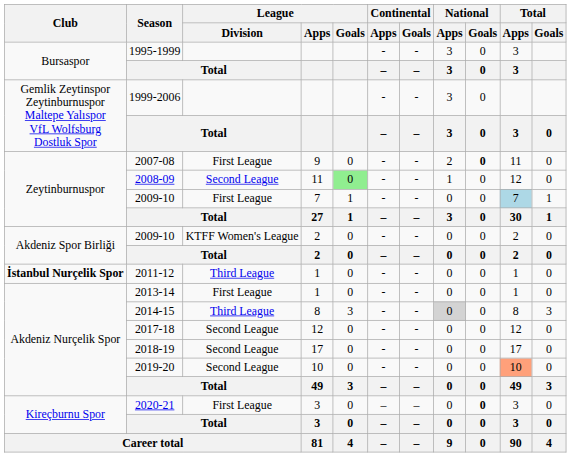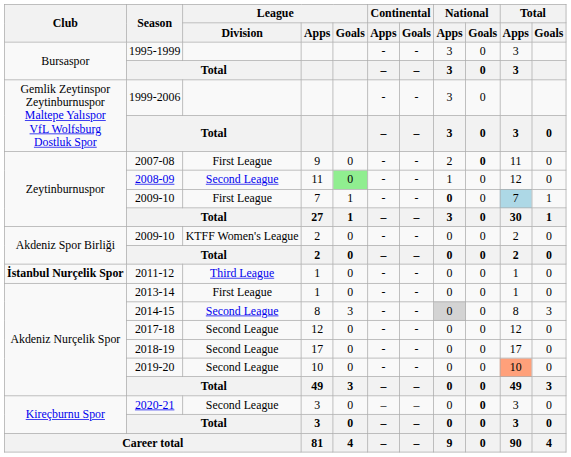 <table class="wikitable" style="text-align: center;">
 <tr>
 <th rowspan="2">Club</th>
 <th rowspan="2">Season</th>
 <th colspan="3">League</th>
 <th colspan="2">Continental</th>
 <th colspan="2">National</th>
 <th colspan="2">Total</th>
 </tr>
 <tr>
 <th>Division</th>
 <th>Apps</th>
 <th>Goals</th>
 <th>Apps</th>
 <th>Goals</th>
 <th>Apps</th>
 <th>Goals</th>
 <th>Apps</th>
 <th>Goals</th>
 </tr>
 <tr>
 <td rowspan=2>Bursaspor</td>
 <td>1995-1999</td>
 <td></td>
 <td></td>
 <td></td>
 <td>-</td>
 <td>-</td>
 <td>3</td>
 <td>0</td>
 <td>3</td>
 <td></td>
 </tr>
 <tr>
 <th colspan="2">Total</th>
 <th></th>
 <th></th>
 <th>–</th>
 <th>–</th>
 <th>3</th>
 <th>0</th>
 <th>3</th>
 <th></th>
 </tr>
 <tr>
 <td rowspan=2>Gemlik Zeytinspor<br>Zeytinburnuspor<br><a href='#'>Maltepe Yalıspor</a><br><a href='#'>VfL Wolfsburg</a><br><a href='#'>Dostluk Spor</a></td>
 <td>1999-2006</td>
 <td></td>
 <td></td>
 <td></td>
 <td>-</td>
 <td>-</td>
 <td>3</td>
 <td>0</td>
 <td></td>
 <td></td>
 </tr>
 <tr>
 <th colspan="2">Total</th>
 <th></th>
 <th></th>
 <th>–</th>
 <th>–</th>
 <th>3</th>
 <th>0</th>
 <th>3</th>
 <th>0</th>
 </tr>
 <tr>
 <td rowspan=4>Zeytinburnuspor</td>
 <td>2007-08</td>
 <td>First League</td>
 <td>9</td>
 <td>0</td>
 <td>-</td>
 <td>-</td>
 <td>2</td>
 <td><strong>0</strong></td>
 <td>11</td>
 <td>0</td>
 </tr>
 <tr>
 <td><a href='#'>2008-09</a></td>
 <td><a href='#'>Second League</a></td>
 <td>11</td>
 <td style="background: lightgreen;">0</td>
 <td>-</td>
 <td>-</td>
 <td>1</td>
 <td>0</td>
 <td>12</td>
 <td>0</td>
 </tr>
 <tr>
 <td>2009-10</td>
 <td>First League</td>
 <td>7</td>
 <td>1</td>
 <td>-</td>
 <td>-</td>
-<td>0</td>
+<td><strong>0</strong></td>
 <td>0</td>
 <td style="background: lightblue;">7</td>
 <td>1</td>
 </tr>
 <tr>
 <th colspan="2">Total</th>
 <th>27</th>
 <th>1</th>
 <th>–</th>
 <th>–</th>
 <th>3</th>
 <th>0</th>
 <th>30</th>
 <th>1</th>
 </tr>
 <tr>
 <td rowspan=2>Akdeniz Spor Birliği</td>
 <td>2009-10</td>
 <td>KTFF Women's League</td>
 <td>2</td>
 <td>0</td>
 <td>-</td>
 <td>-</td>
 <td>0</td>
 <td>0</td>
 <td>2</td>
 <td>0</td>
 </tr>
 <tr>
 <th colspan="2">Total</th>
 <th>2</th>
 <th>0</th>
 <th>–</th>
 <th>–</th>
 <th>0</th>
 <th>0</th>
 <th>2</th>
 <th>0</th>
 </tr>
 <tr>
 <td><strong>İstanbul Nurçelik Spor</strong></td>
 <td>2011-12</td>
 <td><a href='#'>Third League</a></td>
 <td>1</td>
 <td>0</td>
 <td>-</td>
 <td>-</td>
 <td>0</td>
 <td>0</td>
 <td>1</td>
 <td>0</td>
 </tr>
 <tr>
 <td rowspan=6>Akdeniz  Nurçelik Spor</td>
 <td>2013-14</td>
 <td>First League</td>
 <td>1</td>
 <td>0</td>
 <td>-</td>
 <td>-</td>
 <td>0</td>
 <td>0</td>
 <td>1</td>
 <td>0</td>
 </tr>
 <tr>
 <td>2014-15</td>
-<td><a href='#'>Third League</a></td>
+<td><a href='#'>Second League</a></td>
 <td>8</td>
 <td>3</td>
 <td>-</td>
 <td>-</td>
 <td style="background: lightgrey;">0</td>
 <td>0</td>
 <td>8</td>
 <td>3</td>
 </tr>
 <tr>
 <td>2017-18</td>
 <td>Second League</td>
 <td>12</td>
 <td>0</td>
 <td>-</td>
 <td>-</td>
 <td>0</td>
 <td>0</td>
 <td>12</td>
 <td>0</td>
 </tr>
 <tr>
 <td>2018-19</td>
 <td>Second League</td>
 <td>17</td>
 <td>0</td>
 <td>-</td>
 <td>-</td>
 <td>0</td>
 <td>0</td>
 <td>17</td>
 <td>0</td>
 </tr>
 <tr>
 <td>2019-20</td>
 <td>Second League</td>
 <td>10</td>
 <td>0</td>
 <td>-</td>
 <td>-</td>
 <td>0</td>
 <td>0</td>
 <td style="background: lightsalmon;">10</td>
 <td>0</td>
 </tr>
 <tr>
 <th colspan="2">Total</th>
 <th>49</th>
 <th>3</th>
 <th>–</th>
 <th>–</th>
 <th>0</th>
 <th>0</th>
 <th>49</th>
 <th>3</th>
 </tr>
 <tr>
 <td rowspan=2><a href='#'>Kireçburnu Spor</a></td>
 <td><a href='#'>2020-21</a></td>
-<td>First League</td>
+<td>Second League</td>
 <td>3</td>
 <td>0</td>
 <td>–</td>
 <td>–</td>
 <td>0</td>
 <td><strong>0</strong></td>
 <td>3</td>
 <td>0</td>
 </tr>
 <tr>
 <th colspan="2">Total</th>
 <th>3</th>
 <th>0</th>
 <th>–</th>
 <th>–</th>
 <th>0</th>
 <th>0</th>
 <th>3</th>
 <th>0</th>
 </tr>
 <tr>
 <th colspan="3">Career total</th>
 <th>81</th>
 <th>4</th>
 <th>–</th>
 <th>–</th>
 <th>9</th>
 <th>0</th>
 <th>90</th>
 <th>4</th>
 </tr>
 </table>
